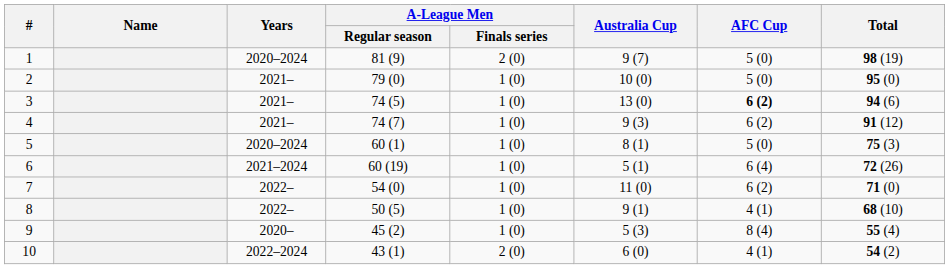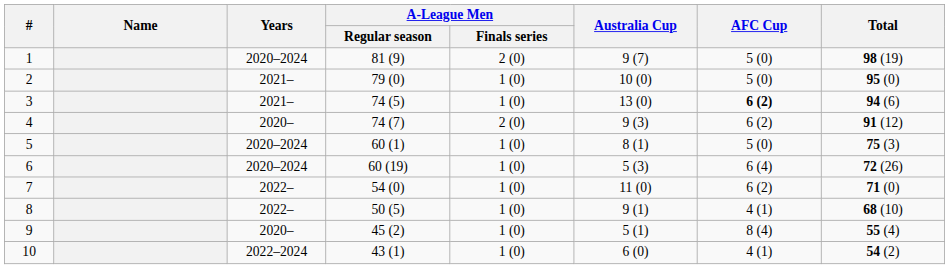 <table class="sortable wikitable plainrowheaders"  style="text-align: center;">
 <tr>
 <th rowspan="2" scope="col" style="width:4%;">#</th>
 <th rowspan="2" scope="col" style="width:14%;">Name</th>
 <th rowspan="2" scope="col" style="width:8%;">Years</th>
 <th colspan="2" scope="col" style="width:10%;"><a href='#'>A-League Men</a></th>
 <th rowspan="2" scope="col" style="width:10%;"><a href='#'>Australia Cup</a></th>
 <th rowspan="2" scope="col" style="width:10%;"><a href='#'>AFC Cup</a></th>
 <th rowspan="2" scope="col" style="width:10%;">Total</th>
 </tr>
 <tr>
 <th scope="col" style="width:10%;">Regular season</th>
 <th scope="col" style="width:10%;">Finals series</th>
 </tr>
 <tr>
 <td>1</td>
 <th scope="row"> </th>
 <td>2020–2024</td>
 <td>81 (9)</td>
 <td>2 (0)</td>
 <td>9 (7)</td>
 <td>5 (0)</td>
 <td><strong>98</strong> (19)</td>
 </tr>
 <tr>
 <td>2</td>
 <th scope="row"> <strong></strong></th>
 <td>2021–</td>
 <td>79 (0)</td>
 <td>1 (0)</td>
 <td>10 (0)</td>
 <td>5 (0)</td>
 <td><strong>95</strong> (0)</td>
 </tr>
 <tr>
 <td>3</td>
 <th scope="row"> <strong></strong></th>
 <td>2021–</td>
 <td>74 (5)</td>
 <td>1 (0)</td>
 <td>13 (0)</td>
 <td><strong>6 (2)</strong></td>
 <td><strong>94</strong> (6)</td>
 </tr>
 <tr>
 <td>4</td>
 <th scope="row"> <strong></strong></th>
-<td>2021–</td>
+<td>2020–</td>
 <td>74 (7)</td>
-<td>1 (0)</td>
+<td>2 (0)</td>
 <td>9 (3)</td>
 <td>6 (2)</td>
 <td><strong>91</strong> (12)</td>
 </tr>
 <tr>
 <td>5</td>
 <th scope="row"> </th>
 <td>2020–2024</td>
 <td>60 (1)</td>
 <td>1 (0)</td>
 <td>8 (1)</td>
 <td>5 (0)</td>
 <td><strong>75</strong> (3)</td>
 </tr>
 <tr>
 <td>6</td>
 <th scope="row"> </th>
-<td>2021–2024</td>
+<td>2020–2024</td>
 <td>60 (19)</td>
 <td>1 (0)</td>
-<td>5 (1)</td>
+<td>5 (3)</td>
 <td>6 (4)</td>
 <td><strong>72</strong> (26)</td>
 </tr>
 <tr>
 <td>7</td>
 <th scope="row"> <strong></strong></th>
 <td>2022–</td>
 <td>54 (0)</td>
 <td>1 (0)</td>
 <td>11 (0)</td>
 <td>6 (2)</td>
 <td><strong>71</strong> (0)</td>
 </tr>
 <tr>
 <td>8</td>
 <th scope="row"> <strong></strong></th>
 <td>2022–</td>
 <td>50 (5)</td>
 <td>1 (0)</td>
 <td>9 (1)</td>
 <td>4 (1)</td>
 <td><strong>68</strong> (10)</td>
 </tr>
 <tr>
 <td>9</td>
 <th scope="row"> <strong></strong></th>
 <td>2020–</td>
 <td>45 (2)</td>
 <td>1 (0)</td>
-<td>5 (3)</td>
+<td>5 (1)</td>
 <td>8 (4)</td>
 <td><strong>55</strong> (4)</td>
 </tr>
 <tr>
 <td>10</td>
 <th scope="row"> </th>
 <td>2022–2024</td>
 <td>43 (1)</td>
-<td>2 (0)</td>
+<td>1 (0)</td>
 <td>6 (0)</td>
 <td>4 (1)</td>
 <td><strong>54</strong> (2)</td>
 </tr>
 </table>
